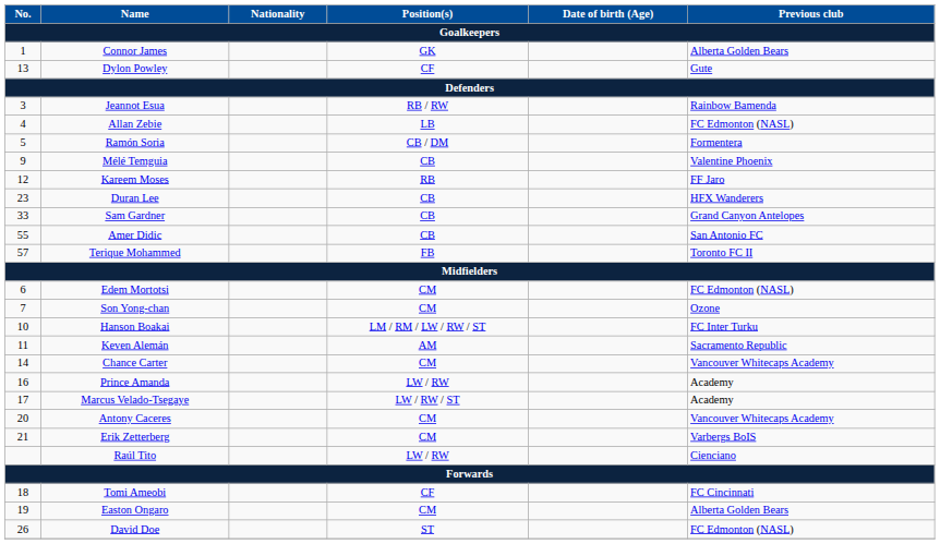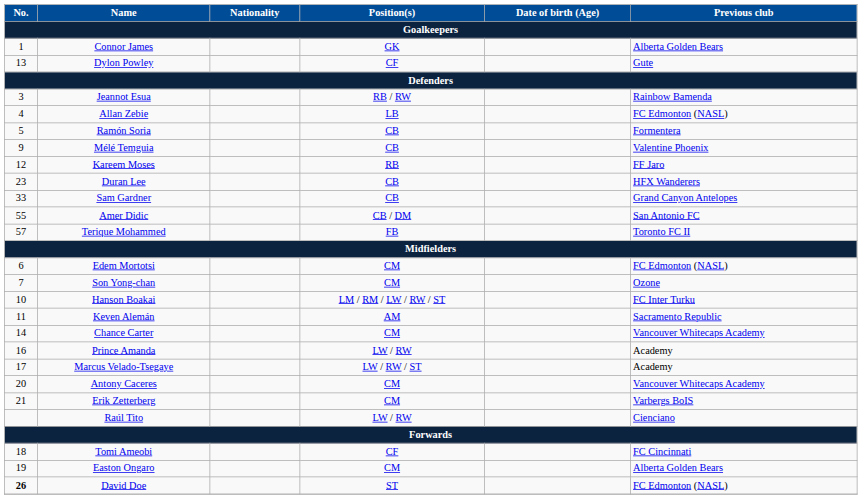 <table class="wikitable" style="text-align:center; font-size:86%; width:90%;">
 <tr>
 <th style="background:#004c97; color:white; text-align:center;">No.</th>
 <th style="background:#004c97; color:white; text-align:center;">Name</th>
 <th style="background:#004c97; color:white; text-align:center;">Nationality</th>
 <th style="background:#004c97; color:white; text-align:center;">Position(s)</th>
 <th style="background:#004c97; color:white; text-align:center;">Date of birth (Age)</th>
 <th style="background:#004c97; color:white; text-align:center;">Previous club</th>
 </tr>
 <tr>
 <th colspan="7" style="background:#0c2340; color:white; text-align:center;">Goalkeepers</th>
 </tr>
 <tr>
 <td>1</td>
 <td><a href='#'>Connor James</a></td>
 <td></td>
 <td><a href='#'>GK</a></td>
 <td></td>
 <td align="left"> <a href='#'>Alberta Golden Bears</a></td>
 </tr>
 <tr>
 <td>13</td>
 <td><a href='#'>Dylon Powley</a></td>
 <td></td>
 <td><a href='#'>CF</a></td>
 <td></td>
 <td align="left"> <a href='#'>Gute</a></td>
 </tr>
 <tr>
 <th colspan="7" style="background:#0c2340; color:white; text-align:center;">Defenders</th>
 </tr>
 <tr>
 <td>3</td>
 <td><a href='#'>Jeannot Esua</a></td>
 <td></td>
 <td><a href='#'>RB</a> / <a href='#'>RW</a></td>
 <td></td>
 <td align="left"> <a href='#'>Rainbow Bamenda</a></td>
 </tr>
 <tr>
 <td>4</td>
 <td><a href='#'>Allan Zebie</a></td>
 <td></td>
 <td><a href='#'>LB</a></td>
 <td></td>
 <td align="left"> <a href='#'>FC Edmonton</a> (<a href='#'>NASL</a>)</td>
 </tr>
 <tr>
 <td>5</td>
 <td><a href='#'>Ramón Soria</a></td>
 <td></td>
-<td><a href='#'>CB</a> / <a href='#'>DM</a></td>
+<td><a href='#'>CB</a></td>
 <td></td>
 <td align="left"> <a href='#'>Formentera</a></td>
 </tr>
 <tr>
 <td>9</td>
 <td><a href='#'>Mélé Temguia</a></td>
 <td></td>
 <td><a href='#'>CB</a></td>
 <td></td>
 <td align="left"> <a href='#'>Valentine Phoenix</a></td>
 </tr>
 <tr>
 <td>12</td>
 <td><a href='#'>Kareem Moses</a></td>
 <td></td>
 <td><a href='#'>RB</a></td>
 <td></td>
 <td align="left"> <a href='#'>FF Jaro</a></td>
 </tr>
 <tr>
 <td>23</td>
 <td><a href='#'>Duran Lee</a></td>
 <td></td>
 <td><a href='#'>CB</a></td>
 <td></td>
 <td align="left"> <a href='#'>HFX Wanderers</a></td>
 </tr>
 <tr>
 <td>33</td>
 <td><a href='#'>Sam Gardner</a></td>
 <td></td>
 <td><a href='#'>CB</a></td>
 <td></td>
 <td align="left"> <a href='#'>Grand Canyon Antelopes</a></td>
 </tr>
 <tr>
 <td>55</td>
 <td><a href='#'>Amer Didic</a></td>
 <td></td>
-<td><a href='#'>CB</a></td>
+<td><a href='#'>CB</a> / <a href='#'>DM</a></td>
 <td></td>
 <td align="left"> <a href='#'>San Antonio FC</a></td>
 </tr>
 <tr>
 <td>57</td>
 <td><a href='#'>Terique Mohammed</a></td>
 <td></td>
 <td><a href='#'>FB</a></td>
 <td></td>
 <td align="left"> <a href='#'>Toronto FC II</a></td>
 </tr>
 <tr>
 <th colspan="7" style="background:#0c2340; color:white; text-align:center;">Midfielders</th>
 </tr>
 <tr>
 <td>6</td>
 <td><a href='#'>Edem Mortotsi</a></td>
 <td></td>
 <td><a href='#'>CM</a></td>
 <td></td>
 <td align="left"> <a href='#'>FC Edmonton</a> (<a href='#'>NASL</a>)</td>
 </tr>
 <tr>
 <td>7</td>
 <td><a href='#'>Son Yong-chan</a></td>
 <td></td>
 <td><a href='#'>CM</a></td>
 <td></td>
 <td align="left"> <a href='#'>Ozone</a></td>
 </tr>
 <tr>
 <td>10</td>
 <td><a href='#'>Hanson Boakai</a></td>
 <td></td>
 <td><a href='#'>LM</a> / <a href='#'>RM</a> / <a href='#'>LW</a> / <a href='#'>RW</a> / <a href='#'>ST</a></td>
 <td></td>
 <td align="left"> <a href='#'>FC Inter Turku</a></td>
 </tr>
 <tr>
 <td>11</td>
 <td><a href='#'>Keven Alemán</a></td>
 <td></td>
 <td><a href='#'>AM</a></td>
 <td></td>
 <td align="left"> <a href='#'>Sacramento Republic</a></td>
 </tr>
 <tr>
 <td>14</td>
 <td><a href='#'>Chance Carter</a></td>
 <td></td>
 <td><a href='#'>CM</a></td>
 <td></td>
 <td align="left"> <a href='#'>Vancouver Whitecaps Academy</a></td>
 </tr>
 <tr>
 <td>16</td>
 <td><a href='#'>Prince Amanda</a></td>
 <td></td>
 <td><a href='#'>LW</a> / <a href='#'>RW</a></td>
 <td></td>
 <td align="left">Academy</td>
 </tr>
 <tr>
 <td>17</td>
 <td><a href='#'>Marcus Velado-Tsegaye</a></td>
 <td></td>
 <td><a href='#'>LW</a> / <a href='#'>RW</a> / <a href='#'>ST</a></td>
 <td></td>
 <td align="left">Academy</td>
 </tr>
 <tr>
 <td>20</td>
 <td><a href='#'>Antony Caceres</a></td>
 <td></td>
 <td><a href='#'>CM</a></td>
 <td></td>
 <td align="left"> <a href='#'>Vancouver Whitecaps Academy</a></td>
 </tr>
 <tr>
 <td>21</td>
 <td><a href='#'>Erik Zetterberg</a></td>
 <td></td>
 <td><a href='#'>CM</a></td>
 <td></td>
 <td align="left"> <a href='#'>Varbergs BoIS</a></td>
 </tr>
 <tr>
 <td></td>
 <td><a href='#'>Raúl Tito</a></td>
 <td></td>
 <td><a href='#'>LW</a> / <a href='#'>RW</a></td>
 <td></td>
 <td align="left"> <a href='#'>Cienciano</a></td>
 </tr>
 <tr>
 <th colspan="7" style="background:#0c2340; color:white; text-align:center;">Forwards</th>
 </tr>
 <tr>
 <td>18</td>
 <td><a href='#'>Tomi Ameobi</a></td>
 <td></td>
 <td><a href='#'>CF</a></td>
 <td></td>
 <td align="left"> <a href='#'>FC Cincinnati</a></td>
 </tr>
 <tr>
 <td>19</td>
 <td><a href='#'>Easton Ongaro</a></td>
 <td></td>
 <td><a href='#'>CM</a></td>
 <td></td>
 <td align="left"> <a href='#'>Alberta Golden Bears</a></td>
 </tr>
 <tr>
-<td>26</td>
+<td><strong>26</strong></td>
 <td><a href='#'>David Doe</a></td>
 <td></td>
 <td><a href='#'>ST</a></td>
 <td></td>
 <td align="left"> <a href='#'>FC Edmonton</a> (<a href='#'>NASL</a>)</td>
 </tr>
 <tr>
 </tr>
 </table>
